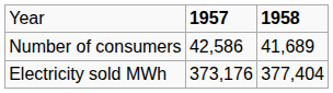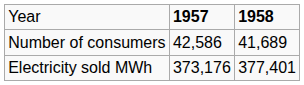 <table class="wikitable">
 <tr>
 <td>Year</td>
 <td><strong>1957</strong></td>
 <td><strong>1958</strong></td>
 </tr>
 <tr>
 <td>Number of consumers</td>
 <td>42,586</td>
 <td>41,689</td>
 </tr>
 <tr>
 <td>Electricity sold MWh</td>
 <td>373,176</td>
-<td>377,404</td>
+<td>377,401</td>
 </tr>
 </table>
